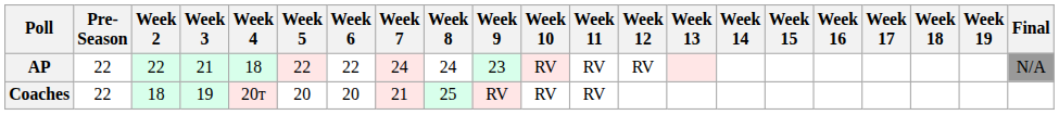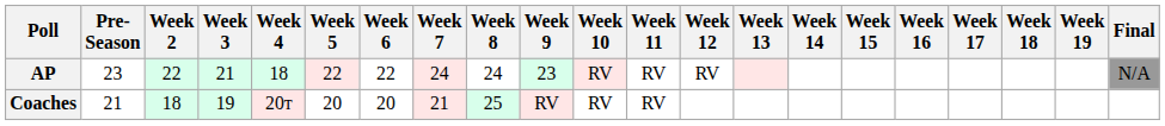 <table class="wikitable" style="white-space:nowrap;font-size:90%">
 <tr>
 <th>Poll</th>
 <th>Pre-<br>Season</th>
 <th>Week<br>2</th>
 <th>Week<br>3</th>
 <th>Week<br>4</th>
 <th>Week<br>5</th>
 <th>Week<br>6</th>
 <th>Week<br>7</th>
 <th>Week<br>8</th>
 <th>Week<br>9</th>
 <th>Week<br>10</th>
 <th>Week<br>11</th>
 <th>Week<br>12</th>
 <th>Week<br>13</th>
 <th>Week<br>14</th>
 <th>Week<br>15</th>
 <th>Week<br>16</th>
 <th>Week<br>17</th>
 <th>Week<br>18</th>
 <th>Week<br>19</th>
 <th>Final</th>
 </tr>
 <tr style="text-align:center;">
 <th>AP</th>
-<td style="background:#FFF;">22</td>
+<td style="background:#FFF;">23</td>
 <td style="background:#D8FFEB;">22</td>
 <td style="background:#D8FFEB;">21</td>
 <td style="background:#D8FFEB;">18</td>
 <td style="background:#FFE6E6;">22</td>
 <td style="background:#FFF;">22</td>
 <td style="background:#FFE6E6;">24</td>
 <td style="background:#FFF;">24</td>
 <td style="background:#D8FFEB;">23</td>
 <td style="background:#FFE6E6;">RV</td>
 <td style="background:#FFF;">RV</td>
 <td style="background:#FFF;">RV</td>
 <td style="background:#FFE6E6;"></td>
 <td style="background:#FFF;"></td>
 <td style="background:#FFF;"></td>
 <td style="background:#FFF;"></td>
 <td style="background:#FFF;"></td>
 <td style="background:#FFF;"></td>
 <td style="background:#FFF;"></td>
 <td style="background:#999;">N/A</td>
 </tr>
 <tr style="text-align:center;">
 <th>Coaches</th>
-<td style="background:#FFF;">22</td>
+<td style="background:#FFF;">21</td>
 <td style="background:#D8FFEB;">18</td>
 <td style="background:#D8FFEB;">19</td>
 <td style="background:#FFE6E6;">20т</td>
 <td style="background:#FFF;">20</td>
 <td style="background:#FFF;">20</td>
 <td style="background:#FFE6E6;">21</td>
 <td style="background:#D8FFEB;">25</td>
 <td style="background:#FFE6E6;">RV</td>
 <td style="background:#FFF;">RV</td>
 <td style="background:#FFF;">RV</td>
 <td style="background:#FFF;"></td>
 <td style="background:#FFF;"></td>
 <td style="background:#FFF;"></td>
 <td style="background:#FFF;"></td>
 <td style="background:#FFF;"></td>
 <td style="background:#FFF;"></td>
 <td style="background:#FFF;"></td>
 <td style="background:#FFF;"></td>
 <td style="background:#FFF;"></td>
 </tr>
 </table>
